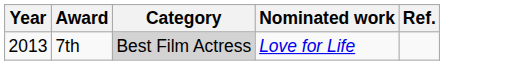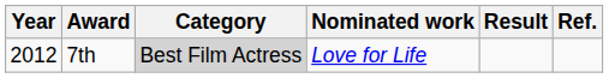 <table class="wikitable">
 <tr>
 <th>Year</th>
 <th>Award</th>
 <th>Category</th>
 <th>Nominated work</th>
+<th>Result</th>
 <th>Ref.</th>
 </tr>
 <tr>
-<td>2013</td>
+<td>2012</td>
 <td>7th</td>
 <td style="background: lightgrey;">Best Film Actress</td>
 <td><em><a href='#'>Love for Life</a></em></td>
 <td></td>
+<td></td>
 </tr>
 </table>
